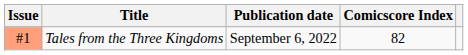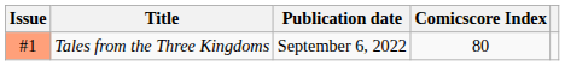 <table class="wikitable"  style="text-align:center;">
 <tr>
 <th>Issue</th>
 <th>Title</th>
 <th>Publication date</th>
 <th>Comicscore Index</th>
 <th></th>
 </tr>
 <tr>
 <td style="background: lightsalmon;">#1</td>
 <td><em>Tales from the Three Kingdoms</em></td>
 <td>September 6, 2022</td>
-<td>82</td>
+<td>80</td>
 <td></td>
 </tr>
 </table>
